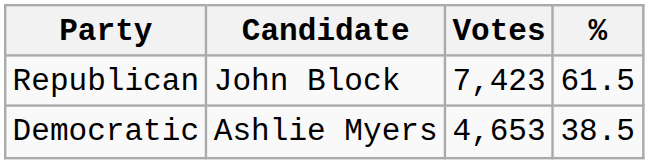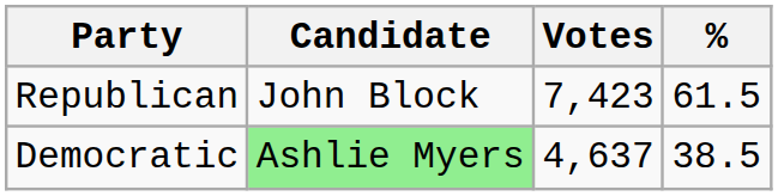 <table class="wikitable">
 <tr>
 <th>Party</th>
 <th>Candidate</th>
 <th>Votes</th>
 <th>%</th>
 </tr>
 <tr>
 <td>Republican</td>
 <td>John Block</td>
 <td>7,423</td>
 <td>61.5</td>
 </tr>
 <tr>
 <td>Democratic</td>
-<td>Ashlie Myers</td>
-<td>4,653</td>
+<td style="background: lightgreen;">Ashlie Myers</td>
+<td>4,637</td>
 <td>38.5</td>
 </tr>
 </table>
